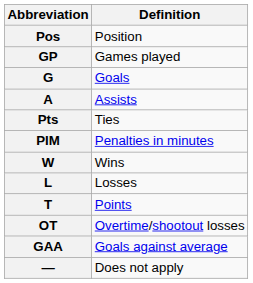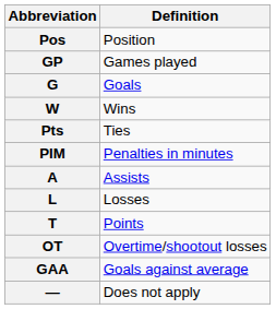 <table class="wikitable">
 <tr>
 <th scope="col">Abbreviation</th>
 <th scope="col">Definition</th>
 </tr>
 <tr>
 <th scope="row">Pos</th>
 <td>Position</td>
 </tr>
 <tr>
 <th scope="row">GP</th>
 <td>Games played</td>
 </tr>
 <tr>
 <th scope="row">G</th>
 <td><a href='#'>Goals</a></td>
 </tr>
 <tr>
-<th scope="row">A</th>
-<td><a href='#'>Assists</a></td>
+<th scope="row">W</th>
+<td>Wins</td>
 </tr>
 <tr>
 <th scope="row">Pts</th>
 <td>Ties</td>
 </tr>
 <tr>
 <th scope="row">PIM</th>
 <td><a href='#'>Penalties in minutes</a></td>
 </tr>
 <tr>
-<th scope="row">W</th>
-<td>Wins</td>
+<th scope="row">A</th>
+<td><a href='#'>Assists</a></td>
 </tr>
 <tr>
 <th scope="row">L</th>
 <td>Losses</td>
 </tr>
 <tr>
 <th scope="row">T</th>
 <td><a href='#'>Points</a></td>
 </tr>
 <tr>
 <th scope="row">OT</th>
 <td><a href='#'>Overtime</a>/<a href='#'>shootout</a> losses</td>
 </tr>
 <tr>
 <th scope="row">GAA</th>
 <td><a href='#'>Goals against average</a></td>
 </tr>
 <tr>
 <th scope="row">—</th>
 <td>Does not apply</td>
 </tr>
 </table>
